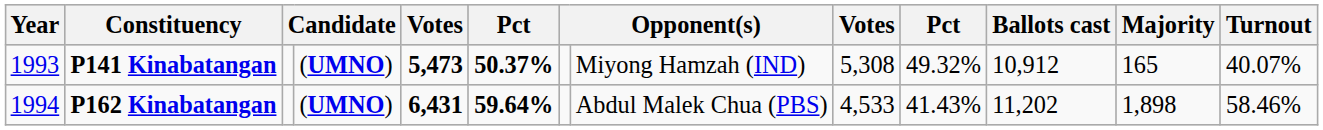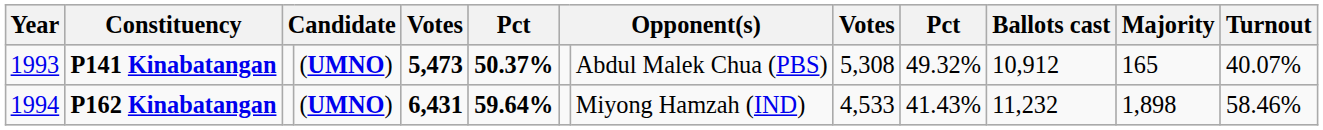 <table class="wikitable" style="margin:0.5em ; font-size:95%">
 <tr>
 <th>Year</th>
 <th>Constituency</th>
 <th colspan=2>Candidate</th>
 <th>Votes</th>
 <th>Pct</th>
 <th colspan=2>Opponent(s)</th>
 <th>Votes</th>
 <th>Pct</th>
 <th>Ballots cast</th>
 <th>Majority</th>
 <th>Turnout</th>
 </tr>
 <tr>
 <td><a href='#'>1993</a></td>
 <td><strong>P141 <a href='#'>Kinabatangan</a></strong></td>
 <td></td>
 <td> (<a href='#'><strong>UMNO</strong></a>)</td>
 <td align="right"><strong>5,473</strong></td>
 <td><strong>50.37%</strong></td>
 <td></td>
-<td>Miyong Hamzah (<a href='#'>IND</a>)</td>
+<td>Abdul Malek Chua (<a href='#'>PBS</a>)</td>
 <td align="right">5,308</td>
 <td>49.32%</td>
 <td>10,912</td>
 <td>165</td>
 <td>40.07%</td>
 </tr>
 <tr>
 <td><a href='#'>1994</a></td>
 <td><strong>P162 <a href='#'>Kinabatangan</a></strong></td>
 <td></td>
 <td> (<a href='#'><strong>UMNO</strong></a>)</td>
 <td align="right"><strong>6,431</strong></td>
 <td><strong>59.64%</strong></td>
 <td></td>
-<td>Abdul Malek Chua (<a href='#'>PBS</a>)</td>
+<td>Miyong Hamzah (<a href='#'>IND</a>)</td>
 <td align="right">4,533</td>
 <td>41.43%</td>
-<td>11,202</td>
+<td>11,232</td>
 <td>1,898</td>
 <td>58.46%</td>
 </tr>
 </table>
